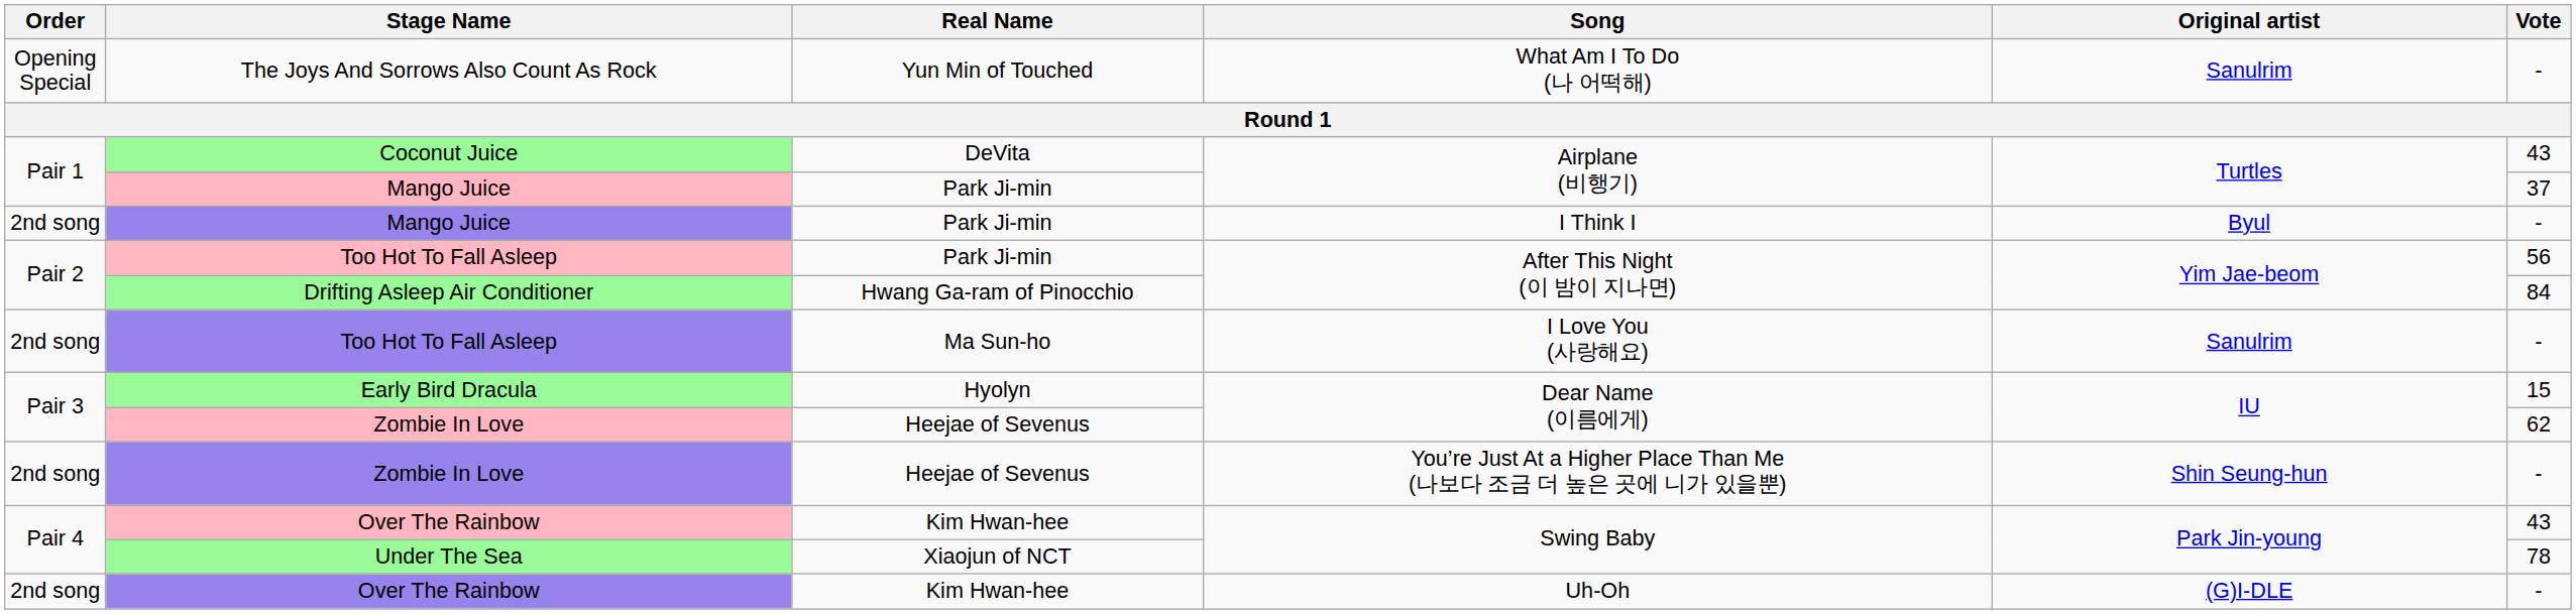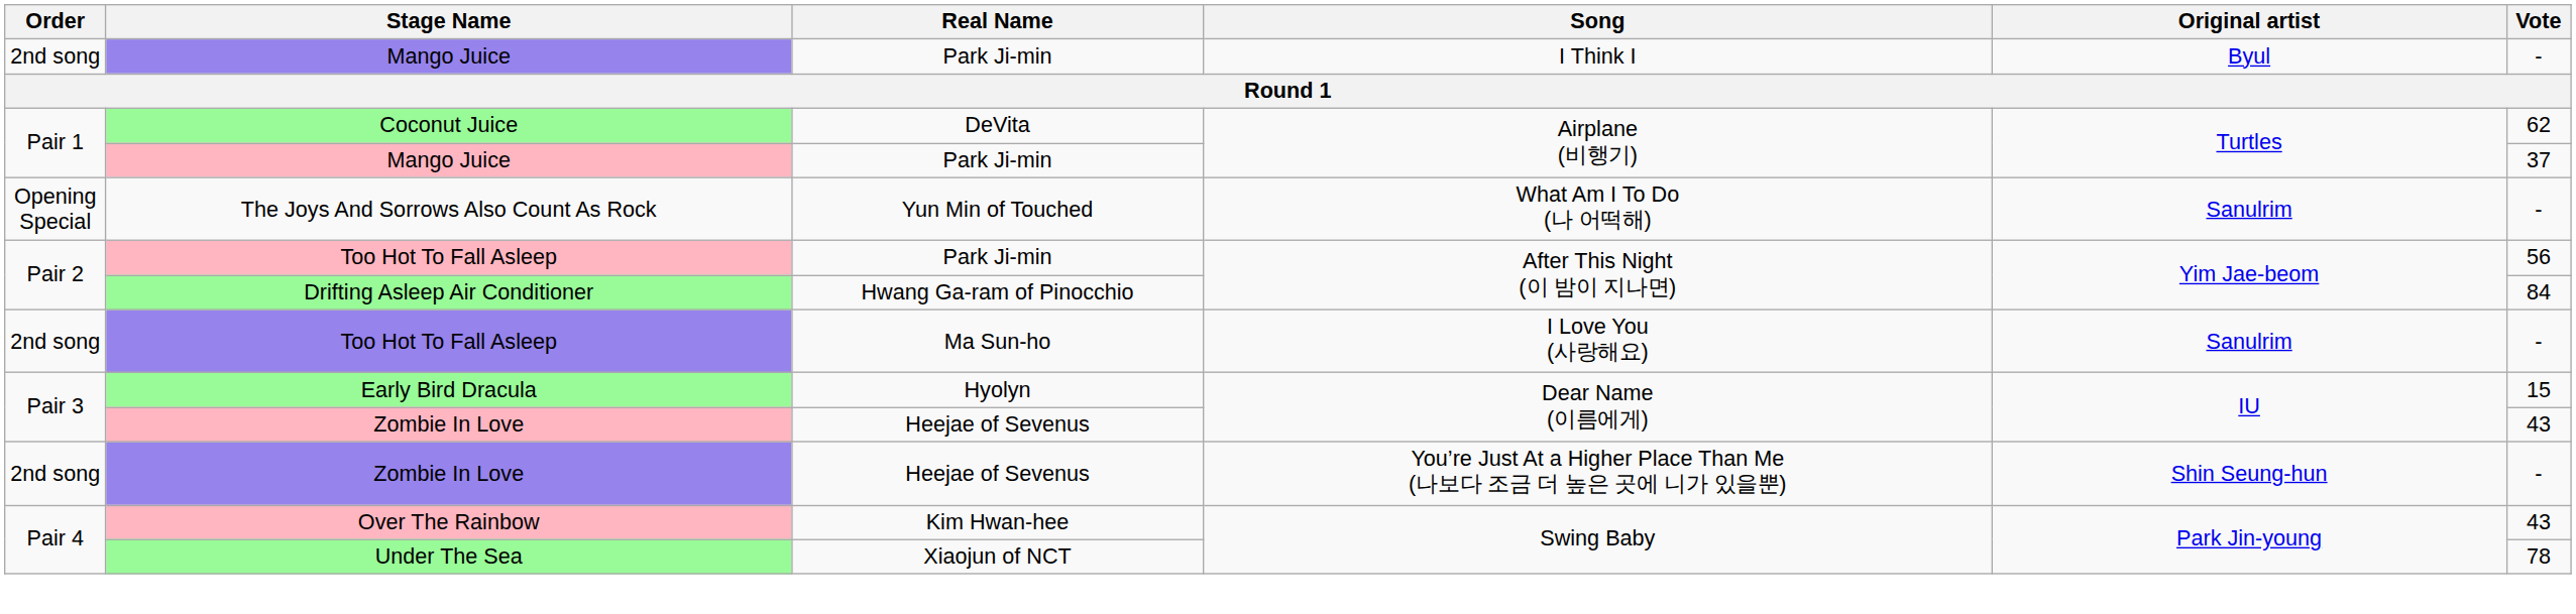 <table class="wikitable" style="text-align:center; width:95%;">
 <tr>
 <th style="width:1%;">Order</th>
 <th style="width:20%;">Stage Name</th>
 <th style="width:12%;">Real Name</th>
 <th style="width:23%;">Song</th>
 <th style="width:15%;">Original artist</th>
 <th style="width:1%;">Vote</th>
 </tr>
 <tr>
-<td>Opening Special</td>
-<td>The Joys And Sorrows Also Count As Rock</td>
-<td>Yun Min of Touched</td>
-<td>What Am I To Do<br>(나 어떡해)</td>
-<td><a href='#'>Sanulrim</a></td>
+<td>2nd song</td>
+<td bgcolor="#9683EC">Mango Juice</td>
+<td>Park Ji-min</td>
+<td>I Think I</td>
+<td><a href='#'>Byul</a></td>
 <td>-</td>
 </tr>
 <tr>
 <th colspan=6>Round 1</th>
 </tr>
 <tr>
 <td rowspan=2>Pair 1</td>
 <td bgcolor="palegreen">Coconut Juice</td>
 <td>DeVita</td>
 <td rowspan=2>Airplane<br>(비행기)</td>
 <td rowspan=2><a href='#'>Turtles</a></td>
-<td>43</td>
+<td>62</td>
 </tr>
 <tr>
 <td bgcolor="lightpink">Mango Juice</td>
 <td>Park Ji-min</td>
 <td>37</td>
 </tr>
 <tr>
-<td>2nd song</td>
-<td bgcolor="#9683EC">Mango Juice</td>
-<td>Park Ji-min</td>
-<td>I Think I</td>
-<td><a href='#'>Byul</a></td>
+<td>Opening Special</td>
+<td>The Joys And Sorrows Also Count As Rock</td>
+<td>Yun Min of Touched</td>
+<td>What Am I To Do<br>(나 어떡해)</td>
+<td><a href='#'>Sanulrim</a></td>
 <td>-</td>
 </tr>
 <tr>
 <td rowspan=2>Pair 2</td>
 <td bgcolor="lightpink">Too Hot To Fall Asleep</td>
 <td>Park Ji-min</td>
 <td rowspan=2>After This Night<br>(이 밤이 지나면)</td>
 <td rowspan=2><a href='#'>Yim Jae-beom</a></td>
 <td>56</td>
 </tr>
 <tr>
 <td bgcolor="palegreen">Drifting Asleep Air Conditioner</td>
 <td>Hwang Ga-ram of Pinocchio</td>
 <td>84</td>
 </tr>
 <tr>
 <td>2nd song</td>
 <td bgcolor="#9683EC">Too Hot To Fall Asleep</td>
 <td>Ma Sun-ho</td>
 <td>I Love You<br>(사랑해요)</td>
 <td><a href='#'>Sanulrim</a></td>
 <td>-</td>
 </tr>
 <tr>
 <td rowspan=2>Pair 3</td>
 <td bgcolor="palegreen">Early Bird Dracula</td>
 <td>Hyolyn</td>
 <td rowspan=2>Dear Name<br>(이름에게)</td>
 <td rowspan=2><a href='#'>IU</a></td>
 <td>15</td>
 </tr>
 <tr>
 <td bgcolor="lightpink">Zombie In Love</td>
 <td>Heejae of Sevenus</td>
-<td>62</td>
+<td>43</td>
 </tr>
 <tr>
 <td>2nd song</td>
 <td bgcolor="#9683EC">Zombie In Love</td>
 <td>Heejae of Sevenus</td>
 <td>You’re Just At a Higher Place Than Me<br>(나보다 조금 더 높은 곳에 니가 있을뿐)</td>
 <td><a href='#'>Shin Seung-hun</a></td>
 <td>-</td>
 </tr>
 <tr>
 <td rowspan=2>Pair 4</td>
 <td bgcolor="lightpink">Over The Rainbow</td>
 <td>Kim Hwan-hee</td>
 <td rowspan=2>Swing Baby</td>
 <td rowspan=2><a href='#'>Park Jin-young</a></td>
 <td>43</td>
 </tr>
 <tr>
 <td bgcolor="palegreen">Under The Sea</td>
 <td>Xiaojun of NCT</td>
 <td>78</td>
 </tr>
-<tr>
-<td>2nd song</td>
-<td bgcolor="#9683EC">Over The Rainbow</td>
-<td>Kim Hwan-hee</td>
-<td>Uh-Oh</td>
-<td><a href='#'>(G)I-DLE</a></td>
-<td>-</td>
-</tr>
 </table>
